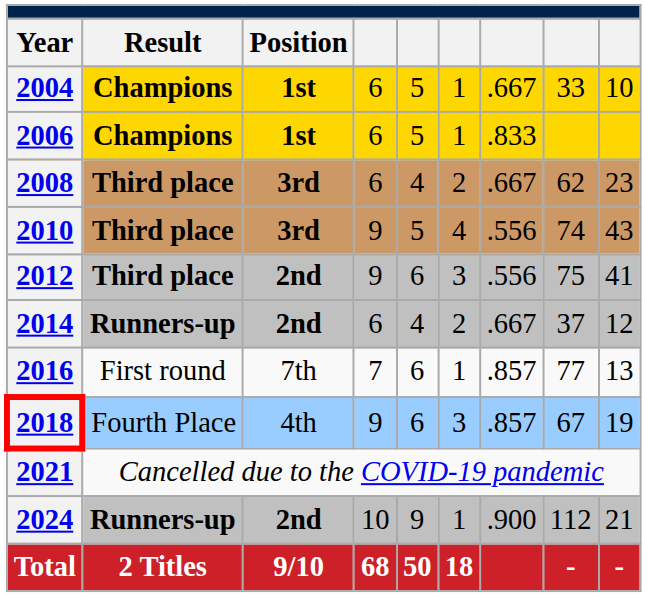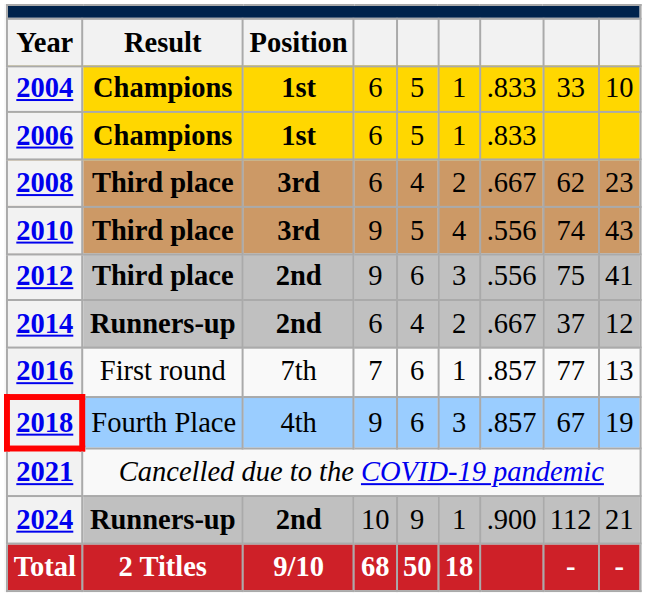 <table class="wikitable" style="font-size:90%; text-align:center;">
 <tr>
 <th style="background:#00234C;" colspan="9"><a href='#'></a></th>
 </tr>
 <tr>
 <th scope="col">Year</th>
 <th scope="col">Result</th>
 <th scope="col">Position</th>
 <th scope="col"></th>
 <th scope="col"></th>
 <th scope="col"></th>
 <th scope="col"></th>
 <th scope="col"></th>
 <th scope="col"></th>
 </tr>
 <tr style="background:gold">
 <th> <a href='#'>2004</a></th>
 <td><strong>Champions</strong></td>
 <td><strong>1st</strong></td>
 <td>6</td>
 <td>5</td>
 <td>1</td>
-<td>.667</td>
+<td>.833</td>
 <td>33</td>
 <td>10</td>
 </tr>
 <tr style="background:gold">
 <th> <a href='#'>2006</a></th>
 <td><strong>Champions</strong></td>
 <td><strong>1st</strong></td>
 <td>6</td>
 <td>5</td>
 <td>1</td>
 <td>.833</td>
 <td></td>
 <td></td>
 </tr>
 <tr style="background:#cc9966">
 <th> <a href='#'>2008</a></th>
 <td><strong>Third place</strong></td>
 <td><strong>3rd</strong></td>
 <td>6</td>
 <td>4</td>
 <td>2</td>
 <td>.667</td>
 <td>62</td>
 <td>23</td>
 </tr>
 <tr style="background:#cc9966">
 <th> <a href='#'>2010</a></th>
 <td><strong>Third place</strong></td>
 <td><strong>3rd</strong></td>
 <td>9</td>
 <td>5</td>
 <td>4</td>
 <td>.556</td>
 <td>74</td>
 <td>43</td>
 </tr>
 <tr style="background:silver">
 <th> <a href='#'>2012</a></th>
 <td><strong>Third place</strong></td>
 <td><strong>2nd</strong></td>
 <td>9</td>
 <td>6</td>
 <td>3</td>
 <td>.556</td>
 <td>75</td>
 <td>41</td>
 </tr>
 <tr style="background:silver">
 <th> <a href='#'>2014</a></th>
 <td><strong>Runners-up</strong></td>
 <td><strong>2nd</strong></td>
 <td>6</td>
 <td>4</td>
 <td>2</td>
 <td>.667</td>
 <td>37</td>
 <td>12</td>
 </tr>
 <tr>
 <th> <a href='#'>2016</a></th>
 <td>First round</td>
 <td>7th</td>
 <td>7</td>
 <td>6</td>
 <td>1</td>
 <td>.857</td>
 <td>77</td>
 <td>13</td>
 </tr>
 <tr bgcolor=#9acdff>
 <th style="border: 3px solid red"> <a href='#'>2018</a></th>
 <td>Fourth Place</td>
 <td>4th</td>
 <td>9</td>
 <td>6</td>
 <td>3</td>
 <td>.857</td>
 <td>67</td>
 <td>19</td>
 </tr>
 <tr>
 <th> <a href='#'>2021</a></th>
 <td colspan="8"><em>Cancelled due to the <a href='#'>COVID-19 pandemic</a></em></td>
 </tr>
 <tr style="background:silver">
 <th>  <a href='#'>2024</a></th>
 <td><strong>Runners-up</strong></td>
 <td><strong>2nd</strong></td>
 <td>10</td>
 <td>9</td>
 <td>1</td>
 <td>.900</td>
 <td>112</td>
 <td>21</td>
 </tr>
 <tr>
 <th style="color:white; background:#CE2028;">Total</th>
 <th style="color:white; background:#CE2028;">2 Titles</th>
 <th style="color:white; background:#CE2028;">9/10</th>
 <th style="color:white; background:#CE2028;">68</th>
 <th style="color:white; background:#CE2028;">50</th>
 <th style="color:white; background:#CE2028;">18</th>
 <th style="color:white; background:#CE2028;"></th>
 <th style="color:white; background:#CE2028;">-</th>
 <th style="color:white; background:#CE2028;">-</th>
 </tr>
 </table>
